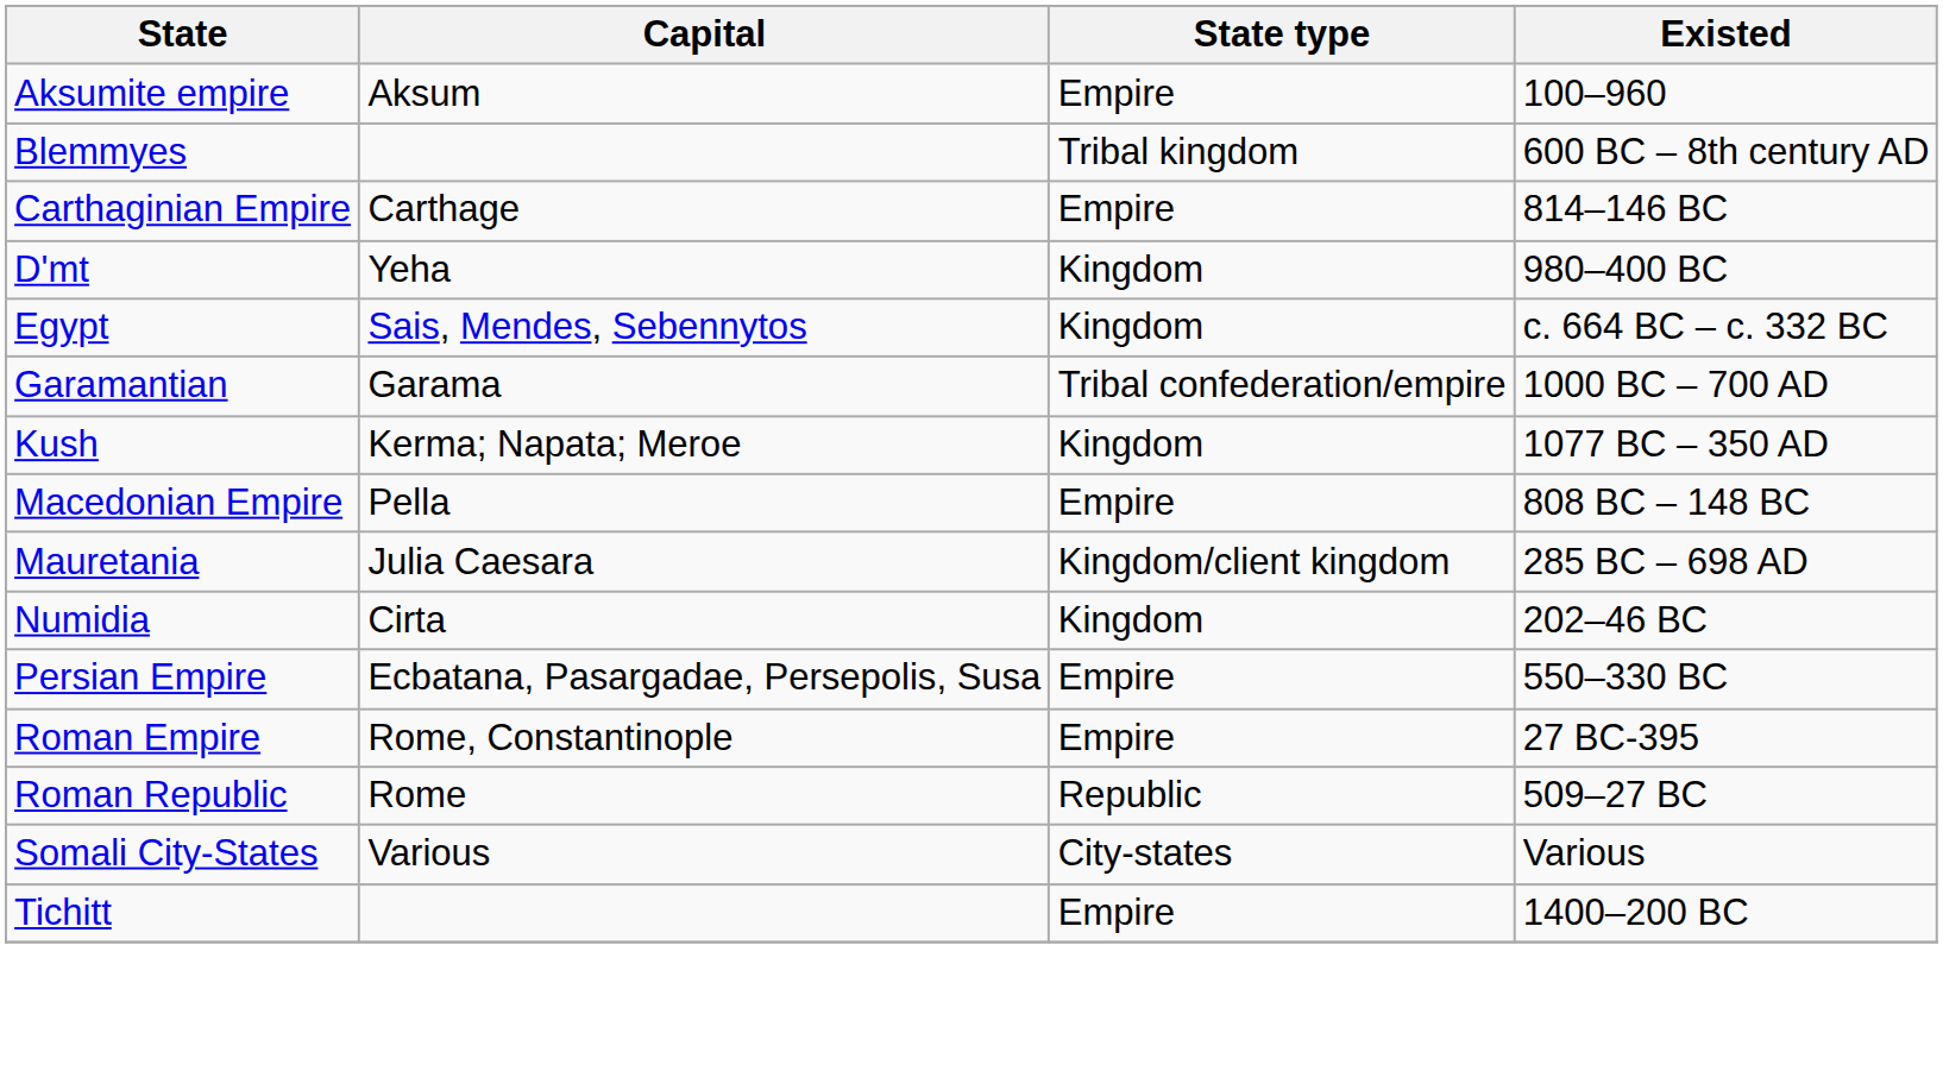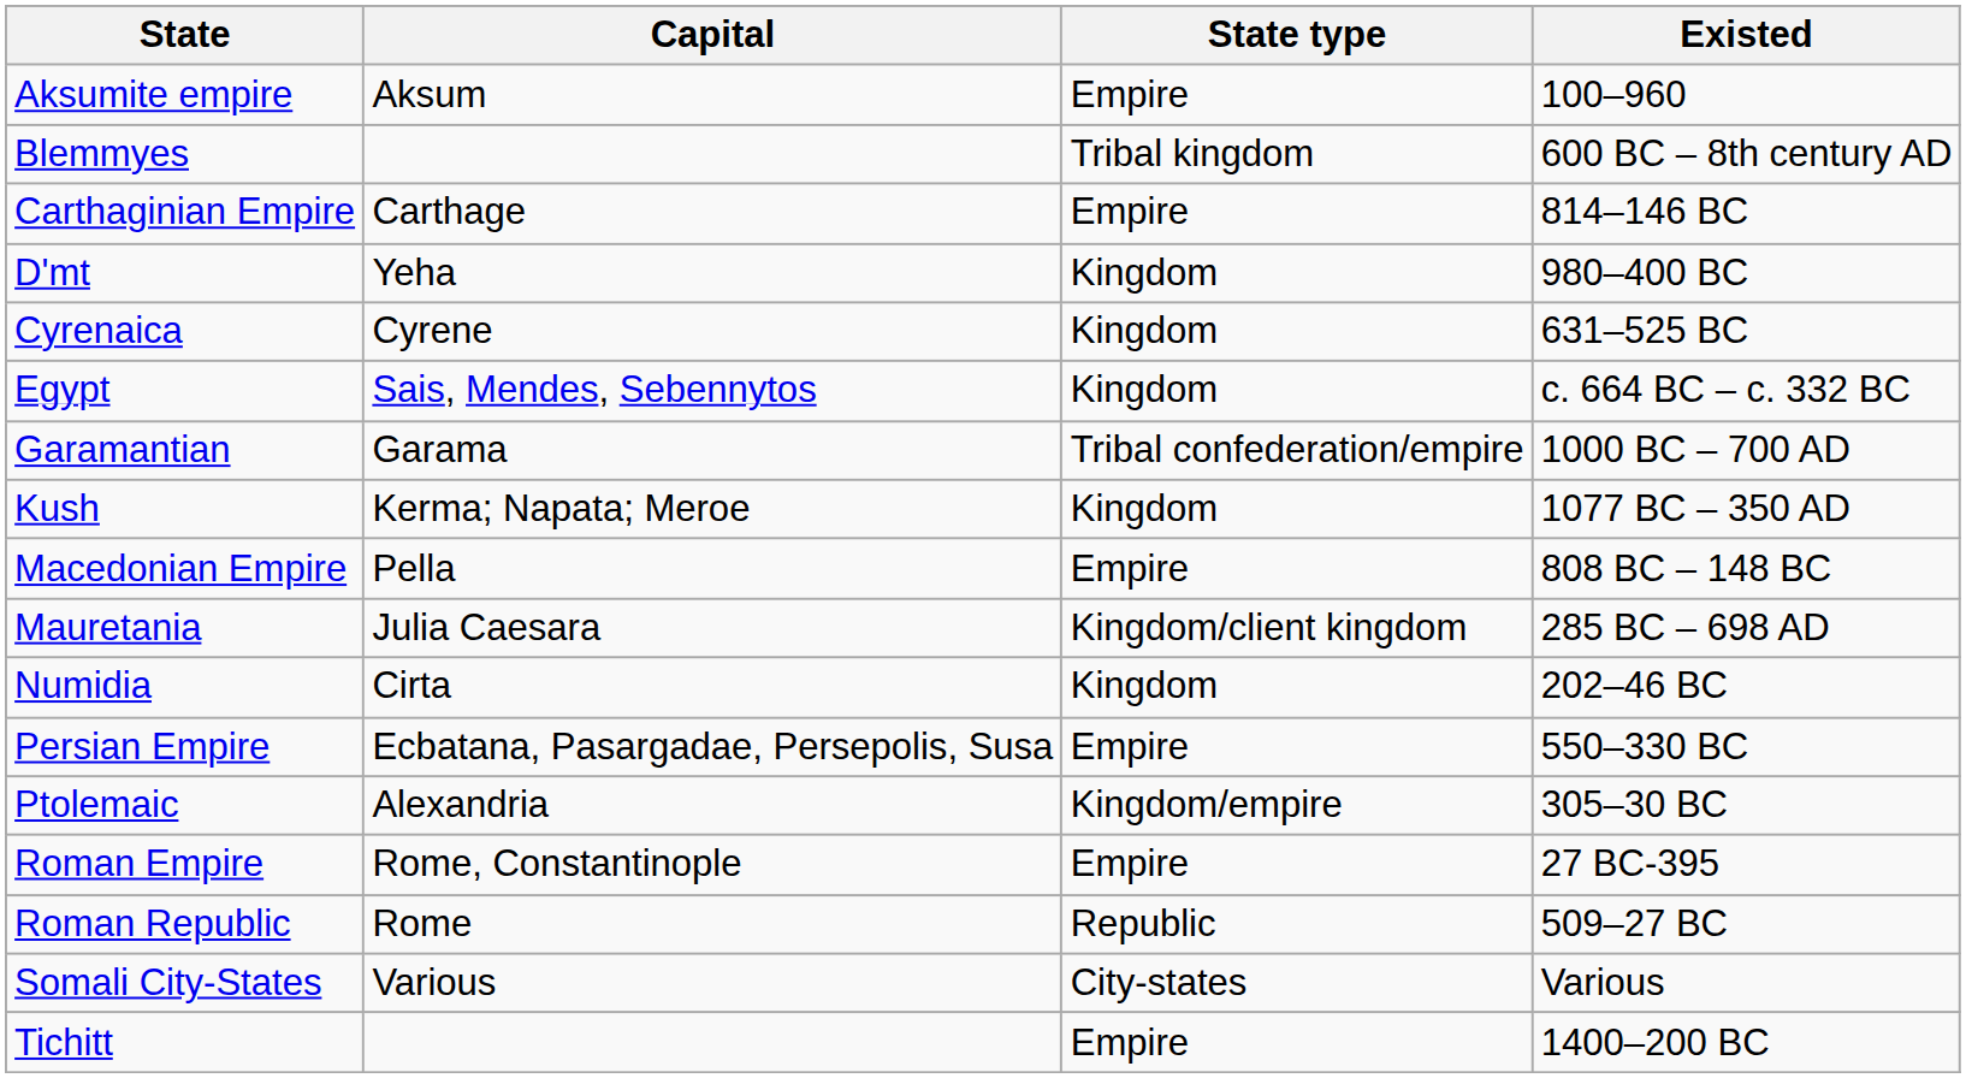 <table class="wikitable sortable" border="1">
 <tr>
 <th>State</th>
 <th>Capital</th>
 <th>State type</th>
 <th>Existed</th>
 </tr>
 <tr>
 <td><a href='#'>Aksumite empire</a></td>
 <td>Aksum</td>
 <td>Empire</td>
 <td>100–960</td>
 </tr>
 <tr>
 <td><a href='#'>Blemmyes</a></td>
 <td></td>
 <td>Tribal kingdom</td>
 <td>600 BC – 8th century AD</td>
 </tr>
 <tr>
 <td><a href='#'>Carthaginian Empire</a></td>
 <td>Carthage</td>
 <td>Empire</td>
 <td>814–146 BC</td>
 </tr>
 <tr>
 <td><a href='#'>D'mt</a></td>
 <td>Yeha</td>
 <td>Kingdom</td>
 <td>980–400 BC</td>
+</tr>
+<tr>
+<td><a href='#'>Cyrenaica</a></td>
+<td>Cyrene</td>
+<td>Kingdom</td>
+<td>631–525 BC</td>
 </tr>
 <tr>
 <td><a href='#'>Egypt</a></td>
 <td><a href='#'>Sais</a>, <a href='#'>Mendes</a>, <a href='#'>Sebennytos</a></td>
 <td>Kingdom</td>
 <td>c. 664 BC – c. 332 BC</td>
 </tr>
 <tr>
 <td><a href='#'>Garamantian</a></td>
 <td>Garama</td>
 <td>Tribal confederation/empire</td>
 <td>1000 BC – 700 AD</td>
 </tr>
 <tr>
 <td><a href='#'>Kush</a></td>
 <td>Kerma; Napata; Meroe</td>
 <td>Kingdom</td>
 <td>1077 BC – 350 AD</td>
 </tr>
 <tr>
 <td><a href='#'>Macedonian Empire</a></td>
 <td>Pella</td>
 <td>Empire</td>
 <td>808 BC – 148 BC</td>
 </tr>
 <tr>
 <td><a href='#'>Mauretania</a></td>
 <td>Julia Caesara</td>
 <td>Kingdom/client kingdom</td>
 <td>285 BC – 698 AD</td>
 </tr>
 <tr>
 <td><a href='#'>Numidia</a></td>
 <td>Cirta</td>
 <td>Kingdom</td>
 <td>202–46 BC</td>
 </tr>
 <tr>
 <td><a href='#'>Persian Empire</a></td>
 <td>Ecbatana, Pasargadae, Persepolis, Susa</td>
 <td>Empire</td>
 <td>550–330 BC</td>
 </tr>
 <tr>
+<td><a href='#'>Ptolemaic</a></td>
+<td>Alexandria</td>
+<td>Kingdom/empire</td>
+<td>305–30 BC</td>
+</tr>
+<tr>
 <td><a href='#'>Roman Empire</a></td>
 <td>Rome, Constantinople</td>
 <td>Empire</td>
 <td>27 BC-395</td>
 </tr>
 <tr>
 <td><a href='#'>Roman Republic</a></td>
 <td>Rome</td>
 <td>Republic</td>
 <td>509–27 BC</td>
 </tr>
 <tr>
 <td><a href='#'>Somali City-States</a></td>
 <td>Various</td>
 <td>City-states</td>
 <td>Various</td>
 </tr>
 <tr>
 <td><a href='#'>Tichitt</a></td>
 <td></td>
 <td>Empire</td>
 <td>1400–200 BC</td>
 </tr>
 <tr>
 </tr>
 </table>
